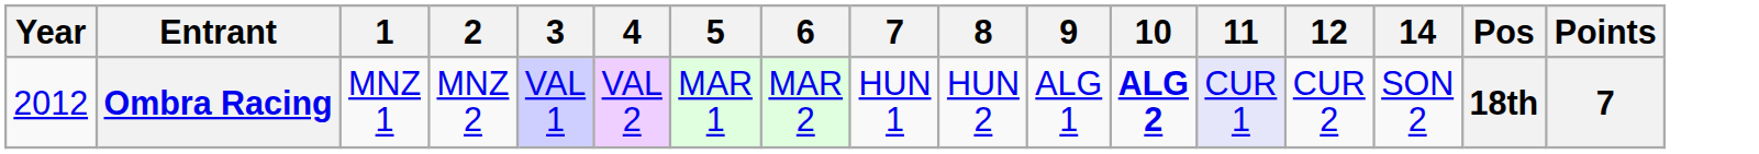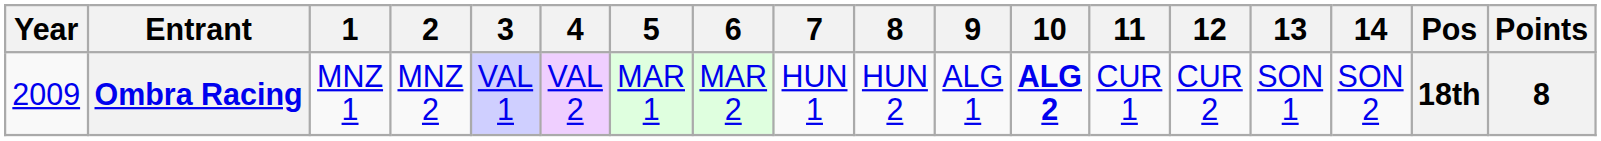 <table class="wikitable" style="text-align:center; font-size:85%">
 <tr>
 <th>Year</th>
 <th>Entrant</th>
 <th>1</th>
 <th>2</th>
 <th>3</th>
 <th>4</th>
 <th>5</th>
 <th>6</th>
 <th>7</th>
 <th>8</th>
 <th>9</th>
 <th>10</th>
 <th>11</th>
 <th>12</th>
+<th>13</th>
 <th>14</th>
 <th>Pos</th>
 <th>Points</th>
 </tr>
 <tr>
-<td><a href='#'>2012</a></td>
+<td><a href='#'>2009</a></td>
 <th nowrap><a href='#'>Ombra Racing</a></th>
 <td><a href='#'>MNZ<br>1</a></td>
 <td><a href='#'>MNZ<br>2</a></td>
 <td style="background:#CFCFFF;"><a href='#'>VAL<br>1</a><br></td>
 <td style="background:#EFCFFF;"><a href='#'>VAL<br>2</a><br></td>
 <td style="background:#DFFFDF;"><a href='#'>MAR<br>1</a><br></td>
 <td style="background:#DFFFDF;"><a href='#'>MAR<br>2</a><br></td>
 <td><a href='#'>HUN<br>1</a></td>
 <td><a href='#'>HUN<br>2</a></td>
 <td><a href='#'>ALG<br>1</a></td>
 <td><strong><a href='#'>ALG<br>2</a></strong></td>
-<td style="background: lavender;"><a href='#'>CUR<br>1</a></td>
+<td><a href='#'>CUR<br>1</a></td>
 <td><a href='#'>CUR<br>2</a></td>
+<td><a href='#'>SON<br>1</a></td>
 <td><a href='#'>SON<br>2</a></td>
 <th>18th</th>
-<th>7</th>
+<th>8</th>
 </tr>
 </table>
